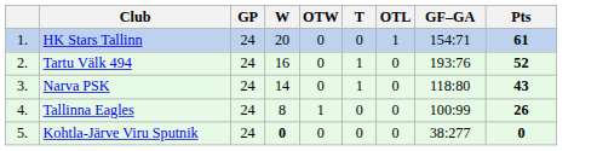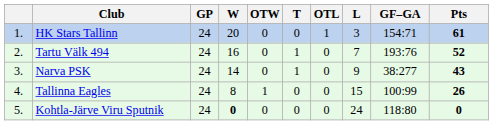 <table class="wikitable">
 <tr>
 <th width="30"></th>
 <th width="200">Club</th>
 <th width="30">GP</th>
 <th width="30">W</th>
 <th width="30">OTW</th>
 <th width="30">T</th>
 <th width="30">OTL</th>
+<th width="30">L</th>
 <th width="70">GF–GA</th>
 <th width="70">Pts</th>
 </tr>
 <tr bgcolor="#BCD2EE" align="center">
 <td>1.</td>
 <td align="left"><a href='#'>HK Stars Tallinn</a></td>
 <td>24</td>
 <td>20</td>
 <td>0</td>
 <td>0</td>
 <td>1</td>
+<td>3</td>
 <td>154:71</td>
 <td><strong>61</strong></td>
 </tr>
 <tr bgcolor="#e6fae6" align="center">
 <td>2.</td>
 <td align="left"><a href='#'>Tartu Välk 494</a></td>
 <td>24</td>
 <td>16</td>
 <td>0</td>
 <td>1</td>
 <td>0</td>
+<td>7</td>
 <td>193:76</td>
 <td><strong>52</strong></td>
 </tr>
 <tr bgcolor="#e6fae6" align="center">
 <td>3.</td>
 <td align="left"><a href='#'>Narva PSK</a></td>
 <td>24</td>
 <td>14</td>
 <td>0</td>
 <td>1</td>
 <td>0</td>
-<td>118:80</td>
+<td>9</td>
+<td>38:277</td>
 <td><strong>43</strong></td>
 </tr>
 <tr bgcolor="#e6fae6" align="center">
 <td>4.</td>
 <td align="left"><a href='#'>Tallinna Eagles</a></td>
 <td>24</td>
 <td>8</td>
 <td>1</td>
 <td>0</td>
 <td>0</td>
+<td>15</td>
 <td>100:99</td>
 <td><strong>26</strong></td>
 </tr>
 <tr bgcolor="#e6fae6" align="center">
 <td>5.</td>
 <td align="left"><a href='#'>Kohtla-Järve Viru Sputnik</a></td>
 <td>24</td>
 <td><strong>0</strong></td>
 <td>0</td>
 <td>0</td>
 <td>0</td>
-<td>38:277</td>
+<td>24</td>
+<td>118:80</td>
 <td><strong>0</strong></td>
 </tr>
 </table>
